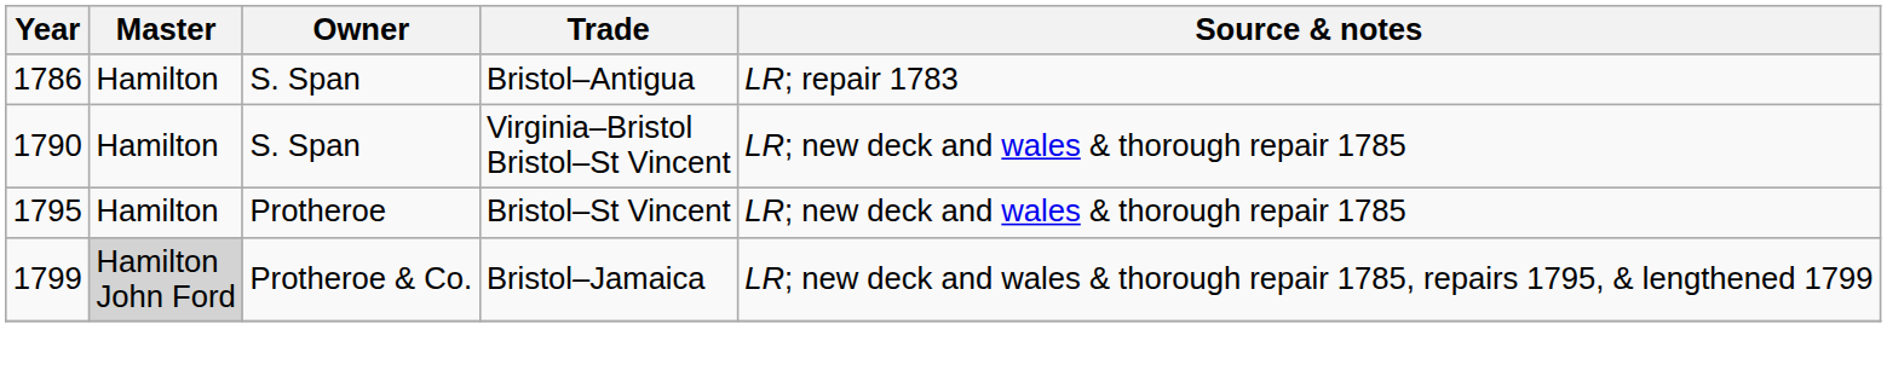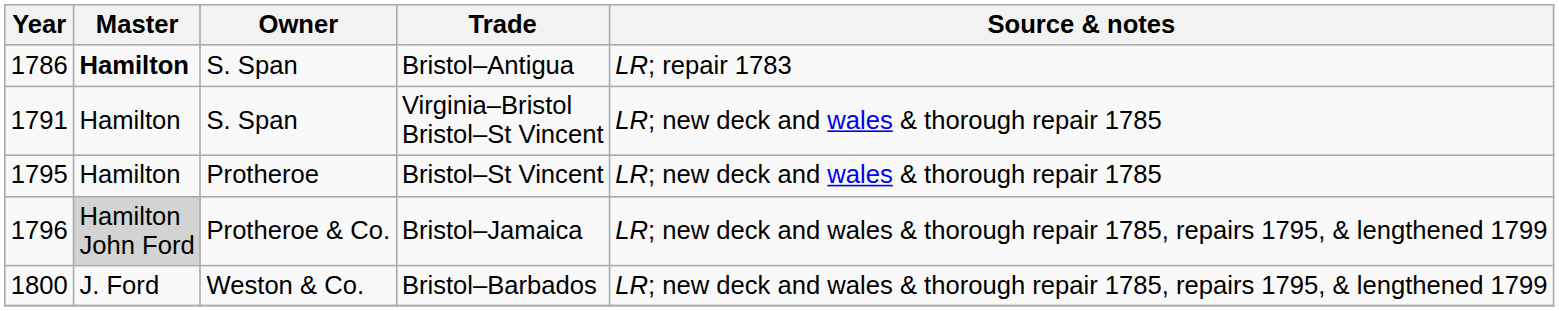 <table class=" wikitable">
 <tr>
 <th>Year</th>
 <th>Master</th>
 <th>Owner</th>
 <th>Trade</th>
 <th>Source & notes</th>
 </tr>
 <tr>
 <td>1786</td>
-<td>Hamilton</td>
+<td><strong>Hamilton</strong></td>
 <td>S. Span</td>
 <td>Bristol–Antigua</td>
 <td><em>LR</em>; repair 1783</td>
 </tr>
 <tr>
-<td>1790</td>
+<td>1791</td>
 <td>Hamilton</td>
 <td>S. Span</td>
 <td>Virginia–Bristol<br>Bristol–St Vincent</td>
 <td><em>LR</em>; new deck and <a href='#'>wales</a> & thorough repair 1785</td>
 </tr>
 <tr>
 <td>1795</td>
 <td>Hamilton</td>
 <td>Protheroe</td>
 <td>Bristol–St Vincent</td>
 <td><em>LR</em>; new deck and <a href='#'>wales</a> & thorough repair 1785</td>
 </tr>
 <tr>
-<td>1799</td>
+<td>1796</td>
 <td style="background: lightgrey;">Hamilton<br>John Ford</td>
 <td>Protheroe & Co.</td>
 <td>Bristol–Jamaica</td>
 <td><em>LR</em>; new deck and wales & thorough repair 1785, repairs 1795, & lengthened 1799</td>
 </tr>
 <tr>
+<td>1800</td>
+<td>J. Ford</td>
+<td>Weston & Co.</td>
+<td>Bristol–Barbados</td>
+<td><em>LR</em>; new deck and wales & thorough repair 1785, repairs 1795, & lengthened 1799</td>
+</tr>
+<tr>
 </tr>
 </table>
